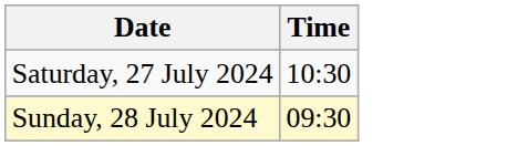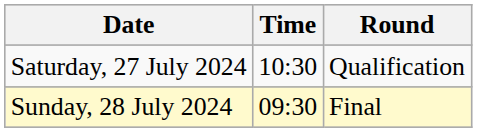 <table class="wikitable">
 <tr>
 <th>Date</th>
 <th>Time</th>
+<th>Round</th>
 </tr>
 <tr>
 <td>Saturday, 27 July 2024</td>
 <td>10:30</td>
+<td>Qualification</td>
 </tr>
 <tr style=background:lemonchiffon>
 <td>Sunday, 28 July 2024</td>
 <td>09:30</td>
+<td>Final</td>
 </tr>
 </table>
